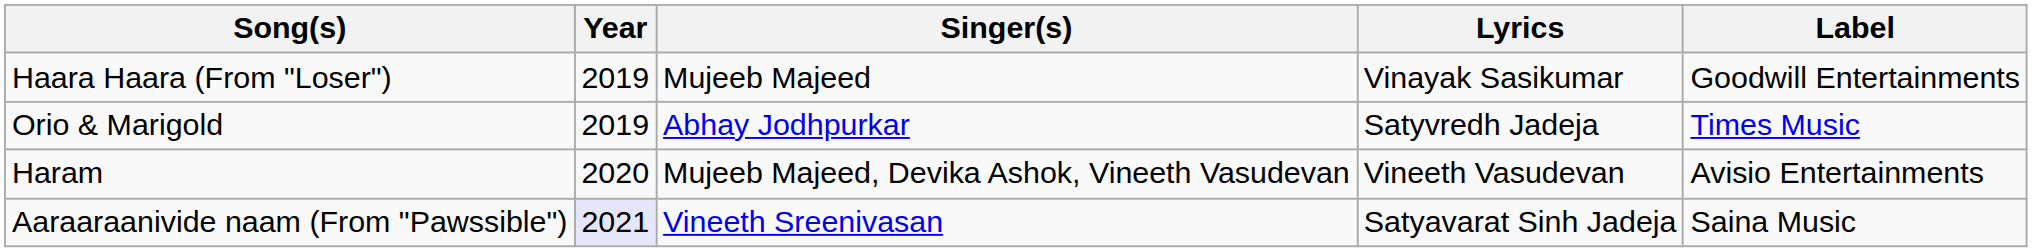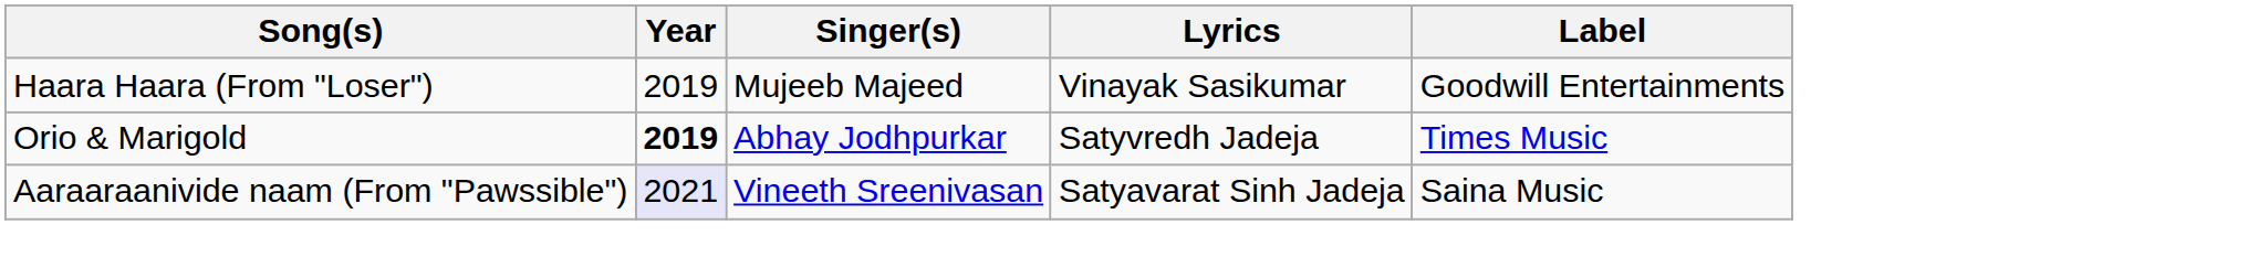 <table class="wikitable">
 <tr>
 <th>Song(s)</th>
 <th>Year</th>
 <th>Singer(s)</th>
 <th>Lyrics</th>
 <th>Label</th>
 </tr>
 <tr>
 <td>Haara Haara (From "Loser")</td>
 <td>2019</td>
 <td>Mujeeb Majeed</td>
 <td>Vinayak Sasikumar</td>
 <td>Goodwill Entertainments</td>
 </tr>
 <tr>
 <td>Orio & Marigold</td>
-<td>2019</td>
+<td><strong>2019</strong></td>
 <td><a href='#'>Abhay Jodhpurkar</a></td>
 <td>Satyvredh Jadeja</td>
 <td><a href='#'>Times Music</a></td>
-</tr>
-<tr>
-<td>Haram</td>
-<td>2020</td>
-<td>Mujeeb Majeed, Devika Ashok, Vineeth Vasudevan</td>
-<td>Vineeth Vasudevan</td>
-<td>Avisio Entertainments</td>
 </tr>
 <tr>
 <td>Aaraaraanivide naam (From "Pawssible")</td>
 <td style="background: lavender;">2021</td>
 <td><a href='#'>Vineeth Sreenivasan</a></td>
 <td>Satyavarat Sinh Jadeja</td>
 <td>Saina Music</td>
 </tr>
 </table>
